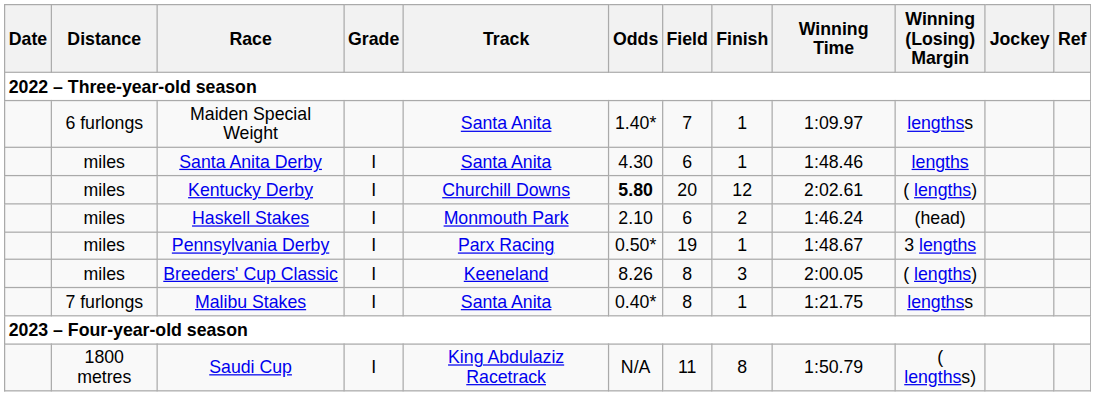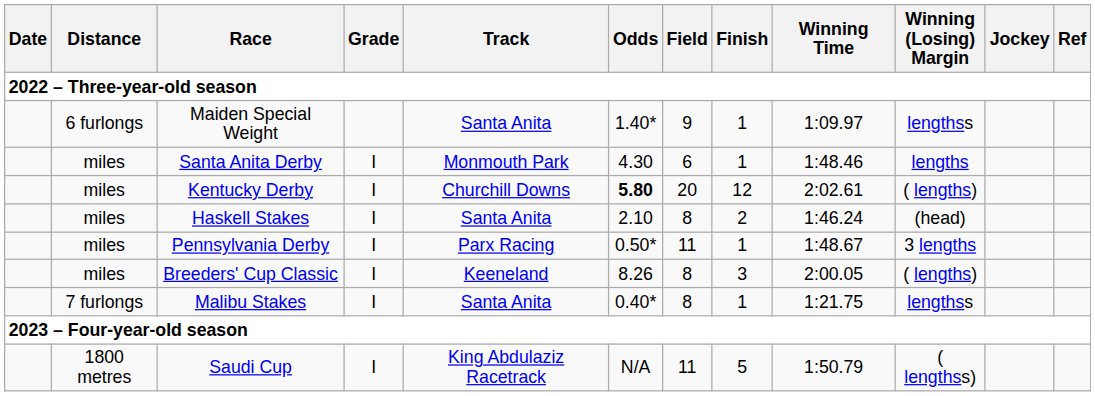 <table class = "wikitable sortable" style="text-align:center; width:100%; font-size:90%">
 <tr>
 <th scope="col">Date</th>
 <th scope="col">Distance</th>
 <th scope="col">Race</th>
 <th scope="col">Grade</th>
 <th scope="col">Track</th>
 <th scope="col">Odds</th>
 <th scope="col">Field</th>
 <th scope="col">Finish</th>
 <th scope="col">Winning Time</th>
 <th scope="col">Winning<br>(Losing)<br>Margin</th>
 <th scope="col">Jockey</th>
 <th scope="col" class="unsortable">Ref</th>
 </tr>
 <tr style="background-color:white">
 <td align="left" colspan=12><strong>2022 – Three-year-old season</strong></td>
 </tr>
 <tr>
 <td></td>
 <td> 6 furlongs</td>
 <td>Maiden Special Weight</td>
 <td></td>
 <td><a href='#'>Santa Anita</a></td>
 <td>1.40*</td>
-<td>7</td>
+<td>9</td>
 <td>1</td>
 <td>1:09.97</td>
 <td> <a href='#'>lengths</a>s</td>
 <td></td>
 <td></td>
 </tr>
 <tr>
 <td></td>
 <td>  miles</td>
 <td><a href='#'>Santa Anita Derby</a></td>
 <td>I</td>
-<td><a href='#'>Santa Anita</a></td>
+<td><a href='#'>Monmouth Park</a></td>
 <td>4.30</td>
 <td>6</td>
 <td>1</td>
 <td>1:48.46</td>
 <td> <a href='#'>lengths</a></td>
 <td></td>
 <td></td>
 </tr>
 <tr>
 <td></td>
 <td>  miles</td>
 <td><a href='#'>Kentucky Derby</a></td>
 <td>I</td>
 <td><a href='#'>Churchill Downs</a></td>
 <td><strong>5.80</strong></td>
 <td>20</td>
 <td>12</td>
 <td>2:02.61</td>
 <td>( <a href='#'>lengths</a>)</td>
 <td></td>
 <td></td>
 </tr>
 <tr>
 <td></td>
 <td>  miles</td>
 <td><a href='#'>Haskell Stakes</a></td>
 <td>I</td>
-<td><a href='#'>Monmouth Park</a></td>
+<td><a href='#'>Santa Anita</a></td>
 <td>2.10</td>
-<td>6</td>
+<td>8</td>
 <td>2</td>
 <td>1:46.24</td>
 <td> (head)</td>
 <td></td>
 <td></td>
 </tr>
 <tr>
 <td></td>
 <td>  miles</td>
 <td><a href='#'>Pennsylvania Derby</a></td>
 <td>I</td>
 <td><a href='#'>Parx Racing</a></td>
 <td>0.50*</td>
-<td>19</td>
+<td>11</td>
 <td>1</td>
 <td>1:48.67</td>
 <td> 3 <a href='#'>lengths</a></td>
 <td></td>
 <td></td>
 </tr>
 <tr>
 <td></td>
 <td>  miles</td>
 <td><a href='#'>Breeders' Cup Classic</a></td>
 <td>I</td>
 <td><a href='#'>Keeneland</a></td>
 <td>8.26</td>
 <td>8</td>
 <td>3</td>
 <td>2:00.05</td>
 <td>( <a href='#'>lengths</a>)</td>
 <td></td>
 <td></td>
 </tr>
 <tr>
 <td></td>
 <td> 7 furlongs</td>
 <td><a href='#'>Malibu Stakes</a></td>
 <td> I</td>
 <td><a href='#'>Santa Anita</a></td>
 <td>0.40*</td>
 <td>8</td>
 <td>1</td>
 <td>1:21.75</td>
 <td> <a href='#'>lengths</a>s</td>
 <td></td>
 <td></td>
 </tr>
 <tr style="background-color:white">
 <td align="left" colspan=12><strong>2023 – Four-year-old season</strong></td>
 </tr>
 <tr>
 <td></td>
 <td> 1800 metres</td>
 <td><a href='#'>Saudi Cup</a></td>
 <td> I</td>
 <td><a href='#'>King Abdulaziz Racetrack</a></td>
 <td> N/A</td>
 <td>11</td>
-<td>8</td>
+<td>5</td>
 <td>1:50.79</td>
 <td>( <a href='#'>lengths</a>s)</td>
 <td></td>
 <td></td>
 </tr>
 </table>
